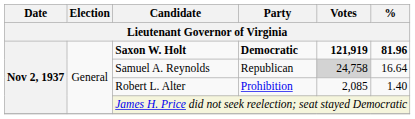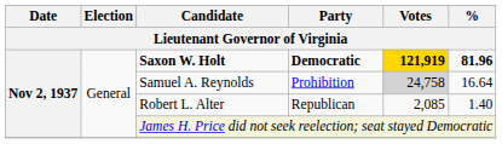 <table class="wikitable">
 <tr>
 <th>Date</th>
 <th>Election</th>
 <th>Candidate</th>
 <th>Party</th>
 <th>Votes</th>
 <th>%</th>
 </tr>
 <tr>
 <th colspan="6">Lieutenant Governor of Virginia</th>
 </tr>
 <tr>
 <th rowspan="4">Nov 2, 1937</th>
 <td rowspan="4" align="center">General</td>
 <td><strong>Saxon W. Holt</strong></td>
 <td><strong>Democratic</strong></td>
-<td align="right"><strong>121,919</strong></td>
+<td align="right" style="background: gold;"><strong>121,919</strong></td>
 <td align="right"><strong>81.96</strong></td>
 </tr>
 <tr>
 <td>Samuel A. Reynolds</td>
-<td>Republican</td>
+<td><a href='#'>Prohibition</a></td>
 <td align="right" style="background: lightgrey;">24,758</td>
 <td align="right">16.64</td>
 </tr>
 <tr>
 <td>Robert L. Alter</td>
-<td><a href='#'>Prohibition</a></td>
+<td>Republican</td>
 <td align="right">2,085</td>
 <td align="right">1.40</td>
 </tr>
 <tr>
 <td colspan="4" style="background:Beige"><em><a href='#'>James H. Price</a> did not seek reelection; seat stayed Democratic</em></td>
 </tr>
 <tr>
 </tr>
 </table>
